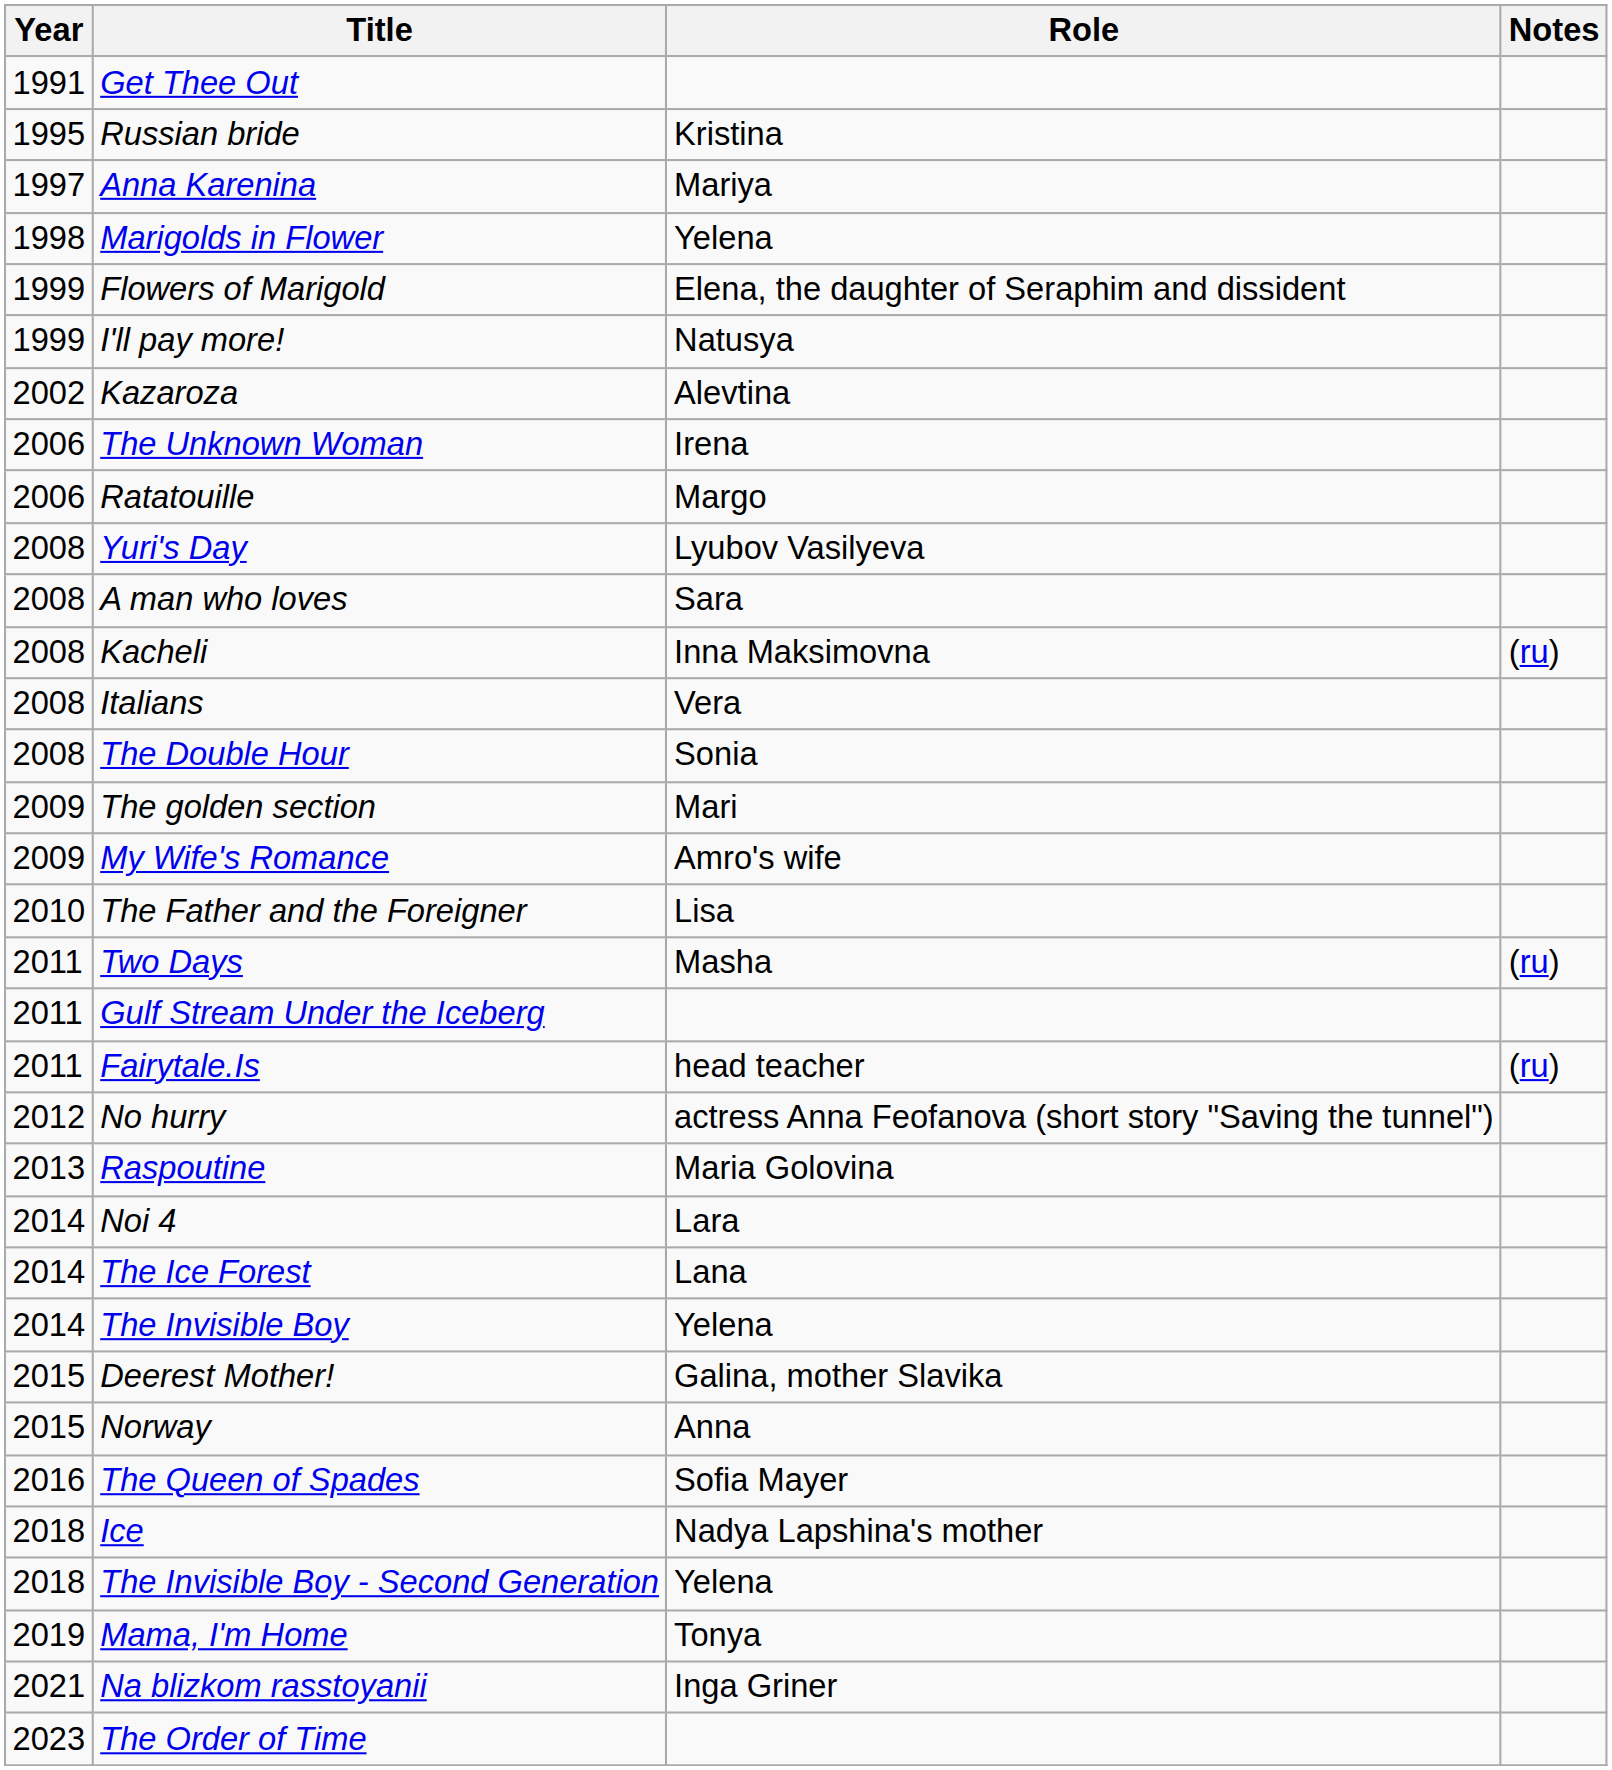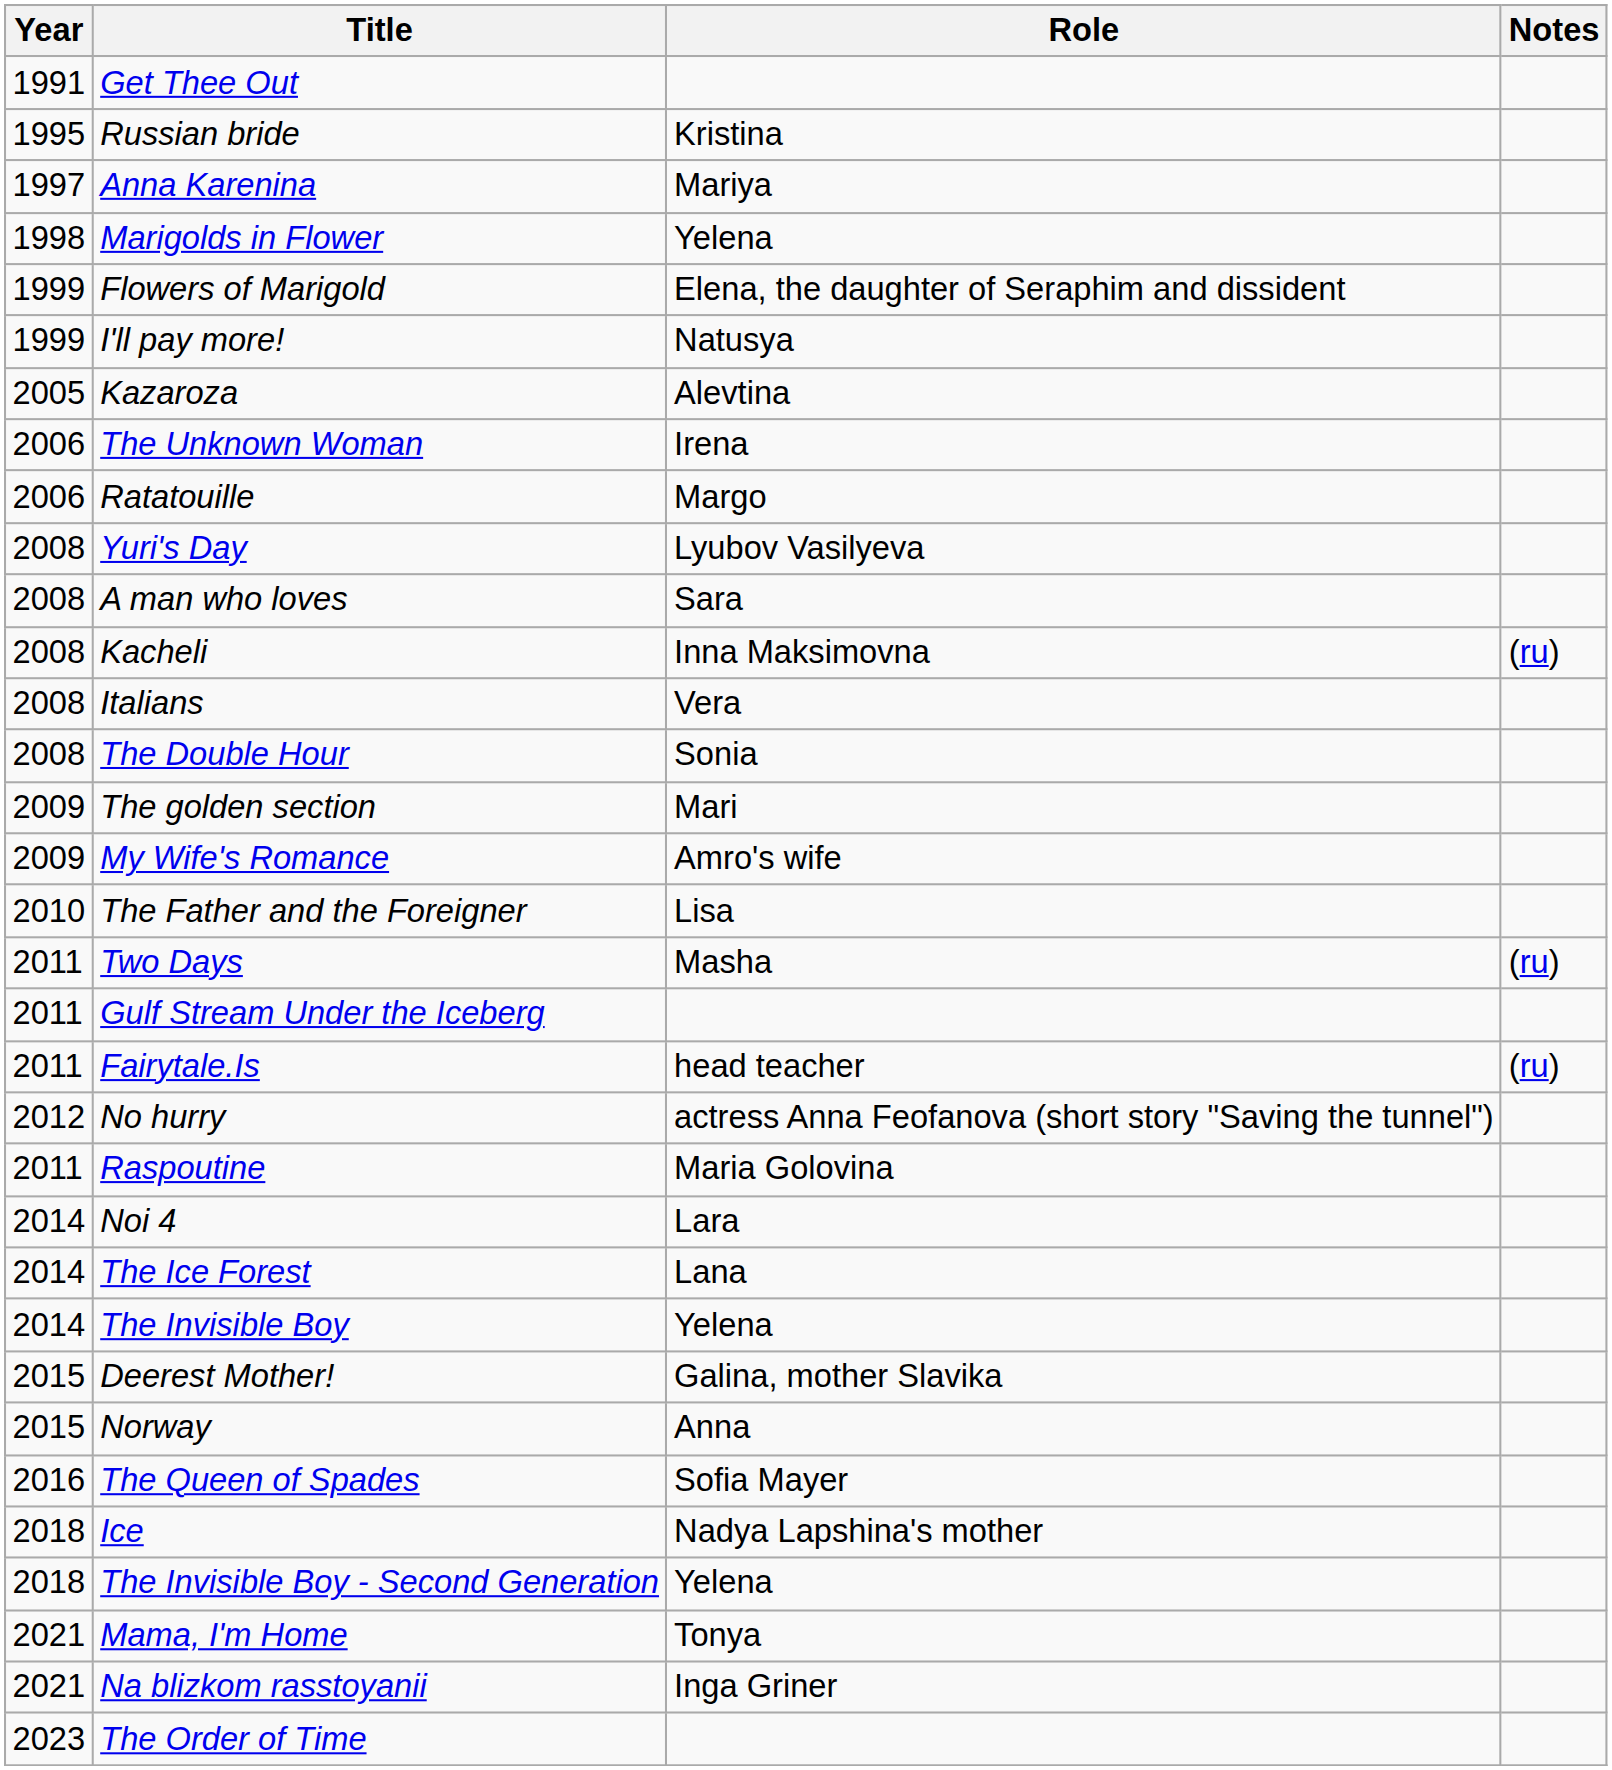 <table class="wikitable sortable">
 <tr>
 <th>Year</th>
 <th>Title</th>
 <th>Role</th>
 <th>Notes</th>
 </tr>
 <tr>
 <td>1991</td>
 <td><em><a href='#'>Get Thee Out</a></em></td>
 <td></td>
 <td></td>
 </tr>
 <tr>
 <td>1995</td>
 <td><em>Russian bride</em></td>
 <td>Kristina</td>
 <td></td>
 </tr>
 <tr>
 <td>1997</td>
 <td><em><a href='#'>Anna Karenina</a></em></td>
 <td>Mariya</td>
 <td></td>
 </tr>
 <tr>
 <td>1998</td>
 <td><em><a href='#'>Marigolds in Flower</a></em></td>
 <td>Yelena</td>
 <td></td>
 </tr>
 <tr>
 <td>1999</td>
 <td><em>Flowers of Marigold</em></td>
 <td>Elena, the daughter of Seraphim and dissident</td>
 <td></td>
 </tr>
 <tr>
 <td>1999</td>
 <td><em>I'll pay more!</em></td>
 <td>Natusya</td>
 <td></td>
 </tr>
 <tr>
-<td>2002</td>
+<td>2005</td>
 <td><em>Kazaroza</em></td>
 <td>Alevtina</td>
 <td></td>
 </tr>
 <tr>
 <td>2006</td>
 <td><em><a href='#'>The Unknown Woman</a></em></td>
 <td>Irena</td>
 <td></td>
 </tr>
 <tr>
 <td>2006</td>
 <td><em>Ratatouille</em></td>
 <td>Margo</td>
 <td></td>
 </tr>
 <tr>
 <td>2008</td>
 <td><em><a href='#'>Yuri's Day</a></em></td>
 <td>Lyubov Vasilyeva</td>
 <td></td>
 </tr>
 <tr>
 <td>2008</td>
 <td><em>A man who loves</em></td>
 <td>Sara</td>
 <td></td>
 </tr>
 <tr>
 <td>2008</td>
 <td><em>Kacheli</em></td>
 <td>Inna Maksimovna</td>
 <td>(<a href='#'>ru</a>)</td>
 </tr>
 <tr>
 <td>2008</td>
 <td><em>Italians</em></td>
 <td>Vera</td>
 <td></td>
 </tr>
 <tr>
 <td>2008</td>
 <td><em><a href='#'>The Double Hour</a></em></td>
 <td>Sonia</td>
 <td></td>
 </tr>
 <tr>
 <td>2009</td>
 <td><em>The golden section</em></td>
 <td>Mari</td>
 <td></td>
 </tr>
 <tr>
 <td>2009</td>
 <td><em><a href='#'>My Wife's Romance</a></em></td>
 <td>Amro's wife</td>
 <td></td>
 </tr>
 <tr>
 <td>2010</td>
 <td><em>The Father and the Foreigner</em></td>
 <td>Lisa</td>
 <td></td>
 </tr>
 <tr>
 <td>2011</td>
 <td><em><a href='#'>Two Days</a></em></td>
 <td>Masha</td>
 <td>(<a href='#'>ru</a>)</td>
 </tr>
 <tr>
 <td>2011</td>
 <td><em><a href='#'>Gulf Stream Under the Iceberg</a></em></td>
 <td></td>
 <td></td>
 </tr>
 <tr>
 <td>2011</td>
 <td><em><a href='#'>Fairytale.Is</a></em></td>
 <td>head teacher</td>
 <td>(<a href='#'>ru</a>)</td>
 </tr>
 <tr>
 <td>2012</td>
 <td><em>No hurry</em></td>
 <td>actress Anna Feofanova (short story "Saving the tunnel")</td>
 <td></td>
 </tr>
 <tr>
-<td>2013</td>
+<td>2011</td>
 <td><em><a href='#'>Raspoutine</a></em></td>
 <td>Maria Golovina</td>
 <td></td>
 </tr>
 <tr>
 <td>2014</td>
 <td><em>Noi 4</em></td>
 <td>Lara</td>
 <td></td>
 </tr>
 <tr>
 <td>2014</td>
 <td><em><a href='#'>The Ice Forest</a></em></td>
 <td>Lana</td>
 <td></td>
 </tr>
 <tr>
 <td>2014</td>
 <td><em><a href='#'>The Invisible Boy</a></em></td>
 <td>Yelena</td>
 <td></td>
 </tr>
 <tr>
 <td>2015</td>
 <td><em>Deerest Mother!</em></td>
 <td>Galina, mother Slavika</td>
 <td></td>
 </tr>
 <tr>
 <td>2015</td>
 <td><em>Norway</em></td>
 <td>Anna</td>
 <td></td>
 </tr>
 <tr>
 <td>2016</td>
 <td><em><a href='#'>The Queen of Spades</a></em></td>
 <td>Sofia Mayer</td>
 <td></td>
 </tr>
 <tr>
 <td>2018</td>
 <td><em><a href='#'>Ice</a></em></td>
 <td>Nadya Lapshina's mother</td>
 <td></td>
 </tr>
 <tr>
 <td>2018</td>
 <td><em><a href='#'>The Invisible Boy - Second Generation</a></em></td>
 <td>Yelena</td>
 <td></td>
 </tr>
 <tr>
-<td>2019</td>
+<td>2021</td>
 <td><em><a href='#'>Mama, I'm Home</a></em></td>
 <td>Tonya</td>
 <td></td>
 </tr>
 <tr>
 <td>2021</td>
 <td><em><a href='#'>Na blizkom rasstoyanii</a></em></td>
 <td>Inga Griner</td>
 <td></td>
 </tr>
 <tr>
 <td>2023</td>
 <td><em><a href='#'>The Order of Time</a></em></td>
 <td></td>
 <td></td>
 </tr>
 <tr>
 </tr>
 </table>
